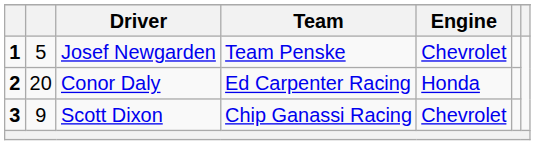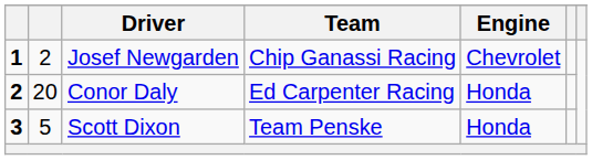 <table class="wikitable" style="font-size:95%;">
 <tr>
 </tr>
 <tr>
 <th></th>
 <th></th>
 <th>Driver</th>
 <th>Team</th>
 <th>Engine</th>
 <th></th>
 <th></th>
 </tr>
 <tr>
 <td style="text-align:center;"><strong>1</strong></td>
-<td style="text-align:center;">5</td>
+<td style="text-align:center;">2</td>
 <td> <a href='#'>Josef Newgarden</a></td>
-<td><a href='#'>Team Penske</a></td>
+<td><a href='#'>Chip Ganassi Racing</a></td>
 <td><a href='#'>Chevrolet</a></td>
 <td></td>
 </tr>
 <tr>
 <td style="text-align:center;"><strong>2</strong></td>
 <td style="text-align:center;">20</td>
 <td> <a href='#'>Conor Daly</a></td>
 <td><a href='#'>Ed Carpenter Racing</a></td>
 <td><a href='#'>Honda</a></td>
 <td></td>
 </tr>
 <tr>
 <td style="text-align:center;"><strong>3</strong></td>
-<td style="text-align:center;">9</td>
+<td style="text-align:center;">5</td>
 <td> <a href='#'>Scott Dixon</a></td>
-<td><a href='#'>Chip Ganassi Racing</a></td>
-<td><a href='#'>Chevrolet</a></td>
+<td><a href='#'>Team Penske</a></td>
+<td><a href='#'>Honda</a></td>
 <td></td>
 </tr>
 <tr>
 <th colspan=7></th>
 </tr>
 </table>
